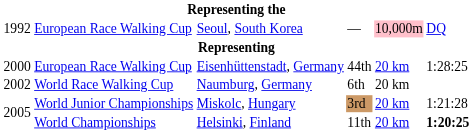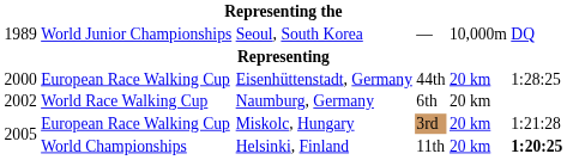 <table>
 <tr>
 <th colspan="6">Representing the </th>
 </tr>
 <tr>
-<td>1992</td>
-<td><a href='#'>European Race Walking Cup</a></td>
+<td>1989</td>
+<td><a href='#'>World Junior Championships</a></td>
 <td><a href='#'>Seoul</a>, <a href='#'>South Korea</a></td>
 <td>—</td>
-<td style="background: pink;">10,000m</td>
+<td>10,000m</td>
 <td><a href='#'>DQ</a></td>
 </tr>
 <tr>
 <th colspan="6">Representing </th>
 </tr>
 <tr>
 <td>2000</td>
 <td><a href='#'>European Race Walking Cup</a></td>
 <td><a href='#'>Eisenhüttenstadt</a>, <a href='#'>Germany</a></td>
 <td>44th</td>
 <td><a href='#'>20 km</a></td>
 <td>1:28:25</td>
 </tr>
 <tr>
 <td>2002</td>
 <td><a href='#'>World Race Walking Cup</a></td>
 <td><a href='#'>Naumburg</a>, <a href='#'>Germany</a></td>
 <td>6th</td>
 <td>20 km</td>
 <td></td>
 </tr>
 <tr>
 <td rowspan=2>2005</td>
-<td><a href='#'>World Junior Championships</a></td>
+<td><a href='#'>European Race Walking Cup</a></td>
 <td><a href='#'>Miskolc</a>, <a href='#'>Hungary</a></td>
 <td bgcolor="cc9966">3rd</td>
 <td><a href='#'>20 km</a></td>
 <td>1:21:28</td>
 </tr>
 <tr>
 <td><a href='#'>World Championships</a></td>
 <td><a href='#'>Helsinki</a>, <a href='#'>Finland</a></td>
 <td>11th</td>
 <td><a href='#'>20 km</a></td>
 <td><strong>1:20:25</strong></td>
 </tr>
 </table>
